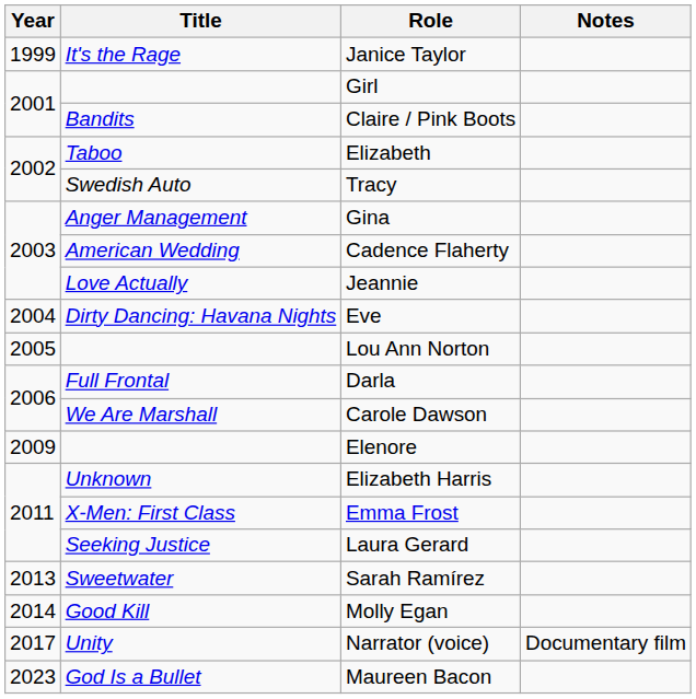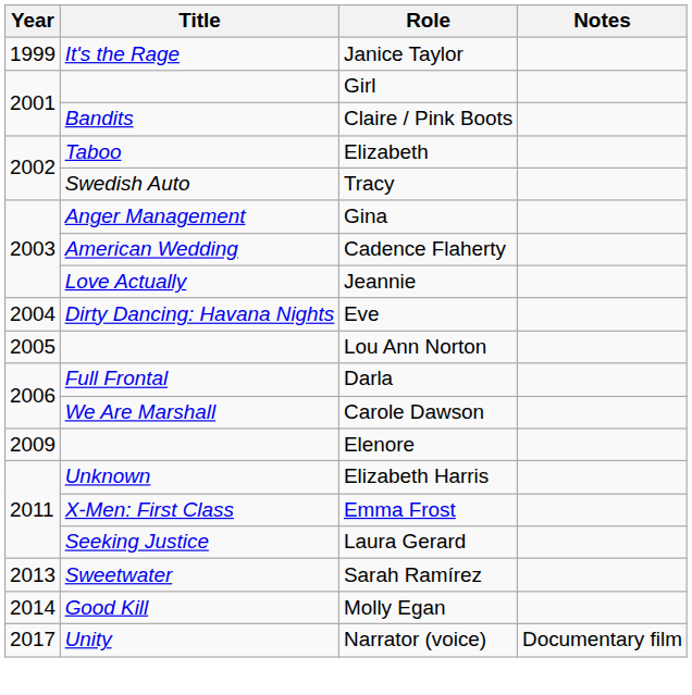 <table class="wikitable sortable">
 <tr>
 <th>Year</th>
 <th>Title</th>
 <th>Role</th>
 <th class="unsortable">Notes</th>
 </tr>
 <tr>
 <td>1999</td>
 <td><em><a href='#'>It's the Rage</a></em></td>
 <td>Janice Taylor</td>
 <td></td>
 </tr>
 <tr>
 <td rowspan="2">2001</td>
 <td><em></em></td>
 <td>Girl</td>
 <td></td>
 </tr>
 <tr>
 <td><em><a href='#'>Bandits</a></em></td>
 <td>Claire / Pink Boots</td>
 <td></td>
 </tr>
 <tr>
 <td rowspan="2">2002</td>
 <td><em><a href='#'>Taboo</a></em></td>
 <td>Elizabeth</td>
 <td></td>
 </tr>
 <tr>
 <td><em>Swedish Auto</em></td>
 <td>Tracy</td>
 <td></td>
 </tr>
 <tr>
 <td rowspan="3">2003</td>
 <td><em><a href='#'>Anger Management</a></em></td>
 <td>Gina</td>
 <td></td>
 </tr>
 <tr>
 <td><em><a href='#'>American Wedding</a></em></td>
 <td>Cadence Flaherty</td>
 <td></td>
 </tr>
 <tr>
 <td><em><a href='#'>Love Actually</a></em></td>
 <td>Jeannie</td>
 <td></td>
 </tr>
 <tr>
 <td>2004</td>
 <td><em><a href='#'>Dirty Dancing: Havana Nights</a></em></td>
 <td>Eve</td>
 <td></td>
 </tr>
 <tr>
 <td>2005</td>
 <td><em></em></td>
 <td>Lou Ann Norton</td>
 <td></td>
 </tr>
 <tr>
 <td rowspan="2">2006</td>
 <td><em><a href='#'>Full Frontal</a></em></td>
 <td>Darla</td>
 <td></td>
 </tr>
 <tr>
 <td><em><a href='#'>We Are Marshall</a></em></td>
 <td>Carole Dawson</td>
 <td></td>
 </tr>
 <tr>
 <td>2009</td>
 <td><em></em></td>
 <td>Elenore</td>
 <td></td>
 </tr>
 <tr>
 <td rowspan="3">2011</td>
 <td><em><a href='#'>Unknown</a></em></td>
 <td>Elizabeth Harris</td>
 <td></td>
 </tr>
 <tr>
 <td><em><a href='#'>X-Men: First Class</a></em></td>
 <td><a href='#'>Emma Frost</a></td>
 <td></td>
 </tr>
 <tr>
 <td><em><a href='#'>Seeking Justice</a></em></td>
 <td>Laura Gerard</td>
 <td></td>
 </tr>
 <tr>
 <td>2013</td>
 <td><em><a href='#'>Sweetwater</a></em></td>
 <td>Sarah Ramírez</td>
 <td></td>
 </tr>
 <tr>
 <td>2014</td>
 <td><em><a href='#'>Good Kill</a></em></td>
 <td>Molly Egan</td>
 <td></td>
 </tr>
 <tr>
 <td>2017</td>
 <td><em><a href='#'>Unity</a></em></td>
 <td>Narrator (voice)</td>
 <td>Documentary film</td>
 </tr>
-<tr>
-<td>2023</td>
-<td><em><a href='#'>God Is a Bullet</a></em></td>
-<td>Maureen Bacon</td>
-<td></td>
-</tr>
 </table>
